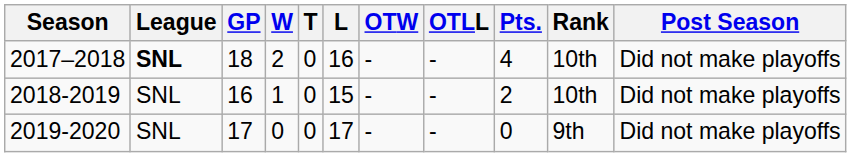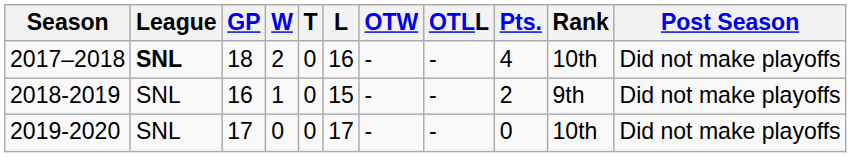 <table class="wikitable">
 <tr>
 <th>Season</th>
 <th>League</th>
 <th><a href='#'>GP</a></th>
 <th><a href='#'>W</a></th>
 <th>T</th>
 <th>L</th>
 <th><a href='#'>OT</a><a href='#'>W</a></th>
 <th><a href='#'>OTL</a>L</th>
 <th><a href='#'>Pts.</a></th>
 <th>Rank</th>
 <th><a href='#'>Post Season</a></th>
 </tr>
 <tr>
 <td>2017–2018</td>
 <td><strong>SNL</strong></td>
 <td>18</td>
 <td>2</td>
 <td>0</td>
 <td>16</td>
 <td>-</td>
 <td>-</td>
 <td>4</td>
 <td>10th</td>
 <td>Did not make playoffs</td>
 </tr>
 <tr>
 <td>2018-2019</td>
 <td>SNL</td>
 <td>16</td>
 <td>1</td>
 <td>0</td>
 <td>15</td>
 <td>-</td>
 <td>-</td>
 <td>2</td>
-<td>10th</td>
+<td>9th</td>
 <td>Did not make playoffs</td>
 </tr>
 <tr>
 <td>2019-2020</td>
 <td>SNL</td>
 <td>17</td>
 <td>0</td>
 <td>0</td>
 <td>17</td>
 <td>-</td>
 <td>-</td>
 <td>0</td>
-<td>9th</td>
+<td>10th</td>
 <td>Did not make playoffs</td>
 </tr>
 </table>
